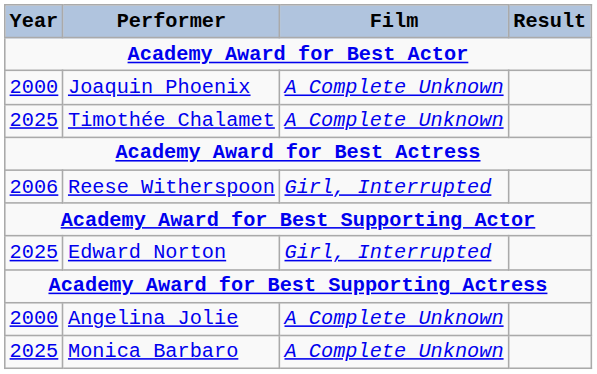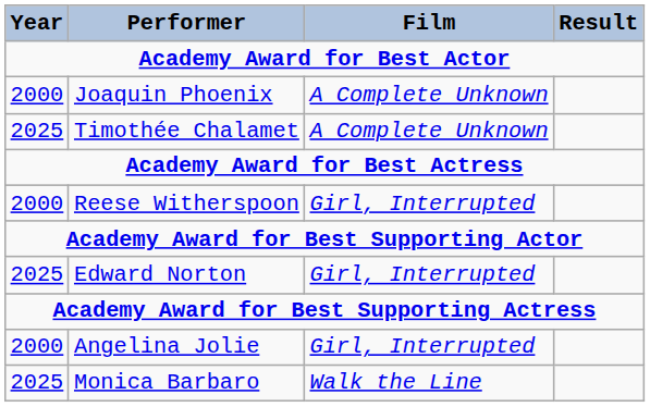 <table class="wikitable">
 <tr style="text-align:center;">
 <th style="background:#B0C4DE;">Year</th>
 <th style="background:#B0C4DE;">Performer</th>
 <th style="background:#B0C4DE;">Film</th>
 <th style="background:#B0C4DE;">Result</th>
 </tr>
 <tr>
 <td colspan="4" style="text-align:center;"><strong><a href='#'>Academy Award for Best Actor</a></strong></td>
 </tr>
 <tr>
 <td><a href='#'>2000</a></td>
 <td><a href='#'>Joaquin Phoenix</a></td>
 <td><em><a href='#'>A Complete Unknown</a></em></td>
 <td></td>
 </tr>
 <tr>
 <td><a href='#'>2025</a></td>
 <td><a href='#'>Timothée Chalamet</a></td>
 <td><em><a href='#'>A Complete Unknown</a></em></td>
 <td></td>
 </tr>
 <tr>
 <td colspan="4" style="text-align:center;"><strong><a href='#'>Academy Award for Best Actress</a></strong></td>
 </tr>
 <tr>
-<td><a href='#'>2006</a></td>
+<td><a href='#'>2000</a></td>
 <td><a href='#'>Reese Witherspoon</a></td>
 <td><em><a href='#'>Girl, Interrupted</a></em></td>
 <td></td>
 </tr>
 <tr>
 <td colspan="4" style="text-align:center;"><strong><a href='#'>Academy Award for Best Supporting Actor</a></strong></td>
 </tr>
 <tr>
 <td><a href='#'>2025</a></td>
 <td><a href='#'>Edward Norton</a></td>
 <td><em><a href='#'>Girl, Interrupted</a></em></td>
 <td></td>
 </tr>
 <tr>
 <td colspan="4" style="text-align:center;"><strong><a href='#'>Academy Award for Best Supporting Actress</a></strong></td>
 </tr>
 <tr>
 <td><a href='#'>2000</a></td>
 <td><a href='#'>Angelina Jolie</a></td>
-<td><em><a href='#'>A Complete Unknown</a></em></td>
+<td><em><a href='#'>Girl, Interrupted</a></em></td>
 <td></td>
 </tr>
 <tr>
 <td><a href='#'>2025</a></td>
 <td><a href='#'>Monica Barbaro</a></td>
-<td><em><a href='#'>A Complete Unknown</a></em></td>
+<td><em><a href='#'>Walk the Line</a></em></td>
 <td></td>
 </tr>
 </table>
